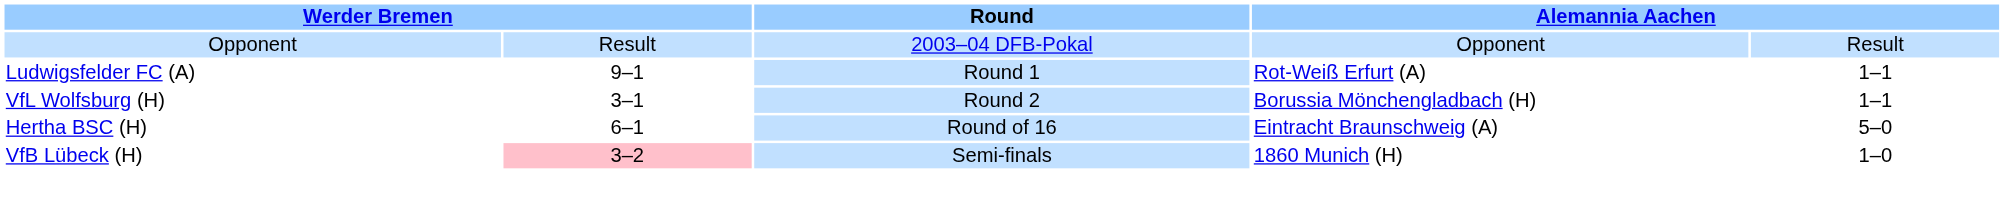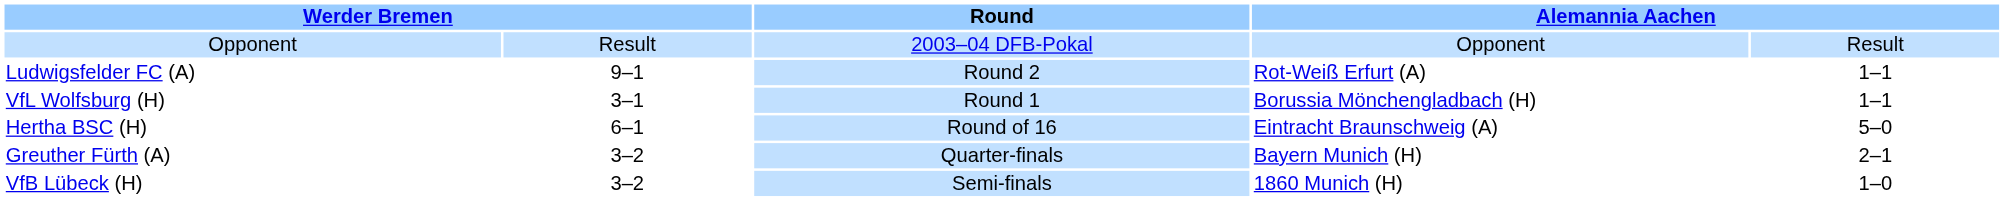 <table style="width:80%; text-align:center;">
 <tr style="vertical-align:top; background:#99CCFF;">
 <th colspan="2"><a href='#'>Werder Bremen</a></th>
 <th style="width:20%">Round</th>
 <th colspan="2"><a href='#'>Alemannia Aachen</a></th>
 </tr>
 <tr style="vertical-align:top; background:#c1e0ff;">
 <td style="width:20%">Opponent</td>
 <td style="width:10%">Result</td>
 <td><a href='#'>2003–04 DFB-Pokal</a></td>
 <td style="width:20%">Opponent</td>
 <td style="width:10%">Result</td>
 </tr>
 <tr>
 <td align="left"><a href='#'>Ludwigsfelder FC</a> (A)</td>
 <td>9–1</td>
-<td style="background:#C1E0FF;">Round 1</td>
+<td style="background:#C1E0FF;">Round 2</td>
 <td align="left"><a href='#'>Rot-Weiß Erfurt</a> (A)</td>
 <td>1–1  </td>
 </tr>
 <tr>
 <td align="left"><a href='#'>VfL Wolfsburg</a> (H)</td>
 <td>3–1</td>
-<td style="background:#C1E0FF;">Round 2</td>
+<td style="background:#C1E0FF;">Round 1</td>
 <td align="left"><a href='#'>Borussia Mönchengladbach</a> (H)</td>
 <td>1–1  </td>
 </tr>
 <tr>
 <td align="left"><a href='#'>Hertha BSC</a> (H)</td>
 <td>6–1</td>
 <td style="background:#C1E0FF;">Round of 16</td>
 <td align="left"><a href='#'>Eintracht Braunschweig</a> (A)</td>
 <td>5–0</td>
 </tr>
 <tr>
+<td align="left"><a href='#'>Greuther Fürth</a> (A)</td>
+<td>3–2</td>
+<td style="background:#C1E0FF;">Quarter-finals</td>
+<td align="left"><a href='#'>Bayern Munich</a> (H)</td>
+<td>2–1</td>
+</tr>
+<tr>
 <td align="left"><a href='#'>VfB Lübeck</a> (H)</td>
-<td style="background: pink;">3–2 </td>
+<td>3–2 </td>
 <td style="background:#C1E0FF;">Semi-finals</td>
 <td align="left"><a href='#'>1860 Munich</a> (H)</td>
 <td>1–0</td>
 </tr>
 </table>
